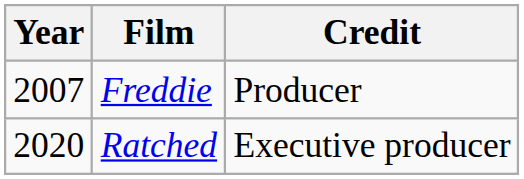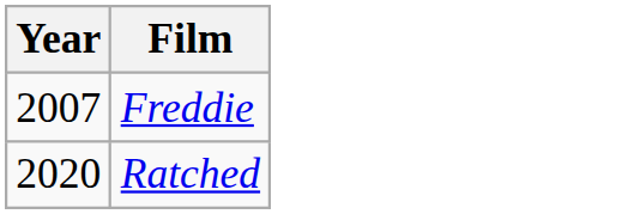 <table class="wikitable">
 <tr>
 <th>Year</th>
 <th>Film</th>
-<th>Credit</th>
 </tr>
 <tr>
 <td>2007</td>
 <td><em><a href='#'>Freddie</a></em></td>
-<td>Producer</td>
 </tr>
 <tr>
 <td>2020</td>
 <td><em><a href='#'>Ratched</a></em></td>
-<td>Executive producer</td>
 </tr>
 </table>
